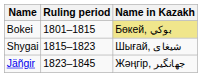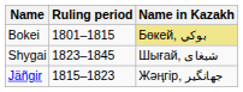 <table class="wikitable" border="1">
 <tr>
 <th>Name</th>
 <th>Ruling period</th>
 <th>Name in Kazakh</th>
 </tr>
 <tr>
 <td>Bokei</td>
 <td>1801–1815</td>
 <td style="background: khaki;">Бөкей, بوكي</td>
 </tr>
 <tr>
 <td>Shygai</td>
-<td>1815–1823</td>
+<td>1823–1845</td>
 <td>Шығай, شیغای</td>
 </tr>
 <tr>
 <td><a href='#'>Jäñgir</a></td>
-<td>1823–1845</td>
+<td>1815–1823</td>
 <td>Жәңгір, جهانگیر</td>
 </tr>
 </table>
